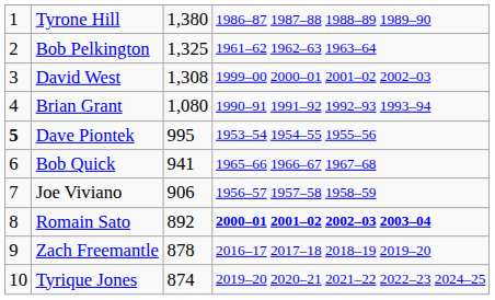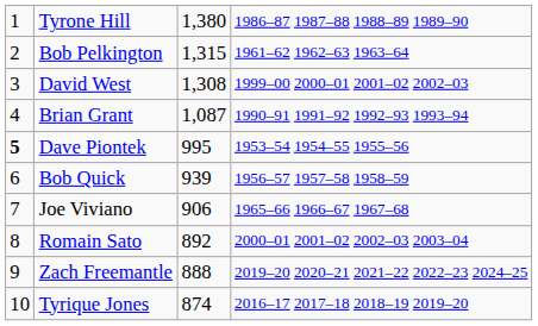 <table class="wikitable">
 <tr>
 </tr>
 <tr>
 <td>1</td>
 <td><a href='#'>Tyrone Hill</a></td>
 <td>1,380</td>
 <td style="font-size:80%;"><a href='#'>1986–87</a> <a href='#'>1987–88</a> <a href='#'>1988–89</a> <a href='#'>1989–90</a></td>
 </tr>
 <tr>
 <td>2</td>
 <td><a href='#'>Bob Pelkington</a></td>
-<td>1,325</td>
+<td>1,315</td>
 <td style="font-size:80%;"><a href='#'>1961–62</a> <a href='#'>1962–63</a> <a href='#'>1963–64</a></td>
 </tr>
 <tr>
 <td>3</td>
 <td><a href='#'>David West</a></td>
 <td>1,308</td>
 <td style="font-size:80%;"><a href='#'>1999–00</a> <a href='#'>2000–01</a> <a href='#'>2001–02</a> <a href='#'>2002–03</a></td>
 </tr>
 <tr>
 <td>4</td>
 <td><a href='#'>Brian Grant</a></td>
-<td>1,080</td>
+<td>1,087</td>
 <td style="font-size:80%;"><a href='#'>1990–91</a> <a href='#'>1991–92</a> <a href='#'>1992–93</a> <a href='#'>1993–94</a></td>
 </tr>
 <tr>
 <td><strong>5</strong></td>
 <td><a href='#'>Dave Piontek</a></td>
 <td>995</td>
 <td style="font-size:80%;"><a href='#'>1953–54</a> <a href='#'>1954–55</a> <a href='#'>1955–56</a></td>
 </tr>
 <tr>
 <td>6</td>
 <td><a href='#'>Bob Quick</a></td>
-<td>941</td>
-<td style="font-size:80%;"><a href='#'>1965–66</a> <a href='#'>1966–67</a> <a href='#'>1967–68</a></td>
+<td>939</td>
+<td style="font-size:80%;"><a href='#'>1956–57</a> <a href='#'>1957–58</a> <a href='#'>1958–59</a></td>
 </tr>
 <tr>
 <td>7</td>
 <td>Joe Viviano</td>
 <td>906</td>
-<td style="font-size:80%;"><a href='#'>1956–57</a> <a href='#'>1957–58</a> <a href='#'>1958–59</a></td>
+<td style="font-size:80%;"><a href='#'>1965–66</a> <a href='#'>1966–67</a> <a href='#'>1967–68</a></td>
 </tr>
 <tr>
 <td>8</td>
 <td><a href='#'>Romain Sato</a></td>
 <td>892</td>
-<td style="font-size:80%;"><strong><a href='#'>2000–01</a> <a href='#'>2001–02</a> <a href='#'>2002–03</a> <a href='#'>2003–04</a></strong></td>
+<td style="font-size:80%;"><a href='#'>2000–01</a> <a href='#'>2001–02</a> <a href='#'>2002–03</a> <a href='#'>2003–04</a></td>
 </tr>
 <tr>
 <td>9</td>
 <td><a href='#'>Zach Freemantle</a></td>
-<td>878</td>
-<td style="font-size:80%;"><a href='#'>2016–17</a> <a href='#'>2017–18</a> <a href='#'>2018–19</a> <a href='#'>2019–20</a></td>
+<td>888</td>
+<td style="font-size:80%;"><a href='#'>2019–20</a> <a href='#'>2020–21</a> <a href='#'>2021–22</a> <a href='#'>2022–23</a> <a href='#'>2024–25</a></td>
 </tr>
 <tr>
 <td>10</td>
 <td><a href='#'>Tyrique Jones</a></td>
 <td>874</td>
-<td style="font-size:80%;"><a href='#'>2019–20</a> <a href='#'>2020–21</a> <a href='#'>2021–22</a> <a href='#'>2022–23</a> <a href='#'>2024–25</a></td>
+<td style="font-size:80%;"><a href='#'>2016–17</a> <a href='#'>2017–18</a> <a href='#'>2018–19</a> <a href='#'>2019–20</a></td>
 </tr>
 </table>
